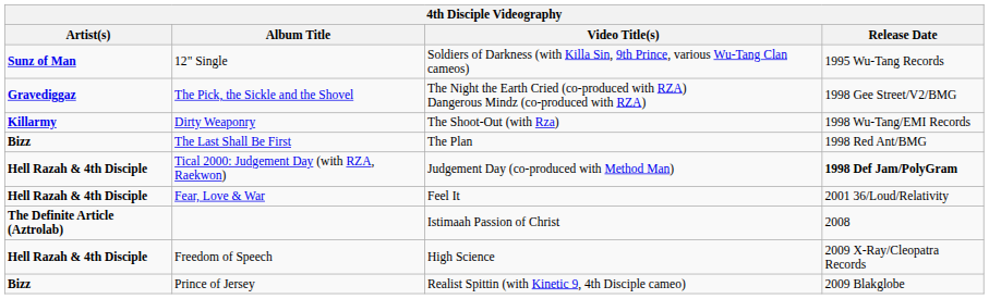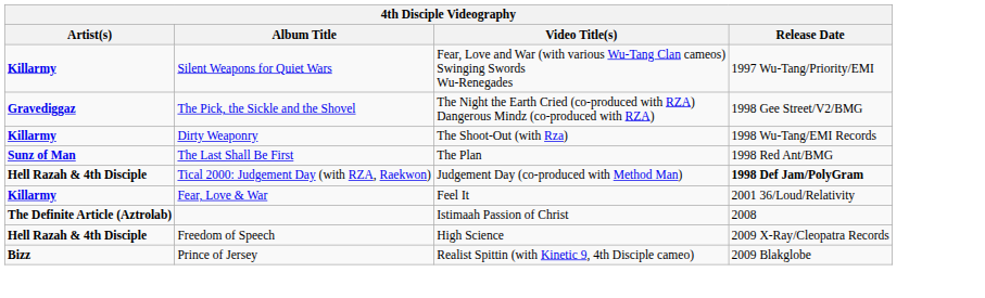 <table class="wikitable">
 <tr>
 <th colspan=4>4th Disciple Videography</th>
 </tr>
 <tr>
 <th>Artist(s)</th>
 <th>Album Title</th>
 <th>Video Title(s)</th>
 <th>Release Date</th>
 </tr>
 <tr>
-<td><strong><a href='#'>Sunz of Man</a></strong></td>
-<td>12" Single</td>
-<td>Soldiers of Darkness (with <a href='#'>Killa Sin</a>, <a href='#'>9th Prince</a>, various <a href='#'>Wu-Tang Clan</a> cameos)</td>
-<td>1995 Wu-Tang Records</td>
+<td><strong><a href='#'>Killarmy</a></strong></td>
+<td><a href='#'>Silent Weapons for Quiet Wars</a></td>
+<td>Fear, Love and War  (with various <a href='#'>Wu-Tang Clan</a> cameos)<br>Swinging Swords<br>Wu-Renegades</td>
+<td>1997 Wu-Tang/Priority/EMI</td>
 </tr>
 <tr>
 <td><strong><a href='#'>Gravediggaz</a></strong></td>
 <td><a href='#'>The Pick, the Sickle and the Shovel</a></td>
 <td>The Night the Earth Cried (co-produced with <a href='#'>RZA</a>)<br>Dangerous Mindz (co-produced with <a href='#'>RZA</a>)</td>
 <td>1998 Gee Street/V2/BMG</td>
 </tr>
 <tr>
 <td><strong><a href='#'>Killarmy</a></strong></td>
 <td><a href='#'>Dirty Weaponry</a></td>
 <td>The Shoot-Out (with <a href='#'>Rza</a>)</td>
 <td>1998 Wu-Tang/EMI Records</td>
 </tr>
 <tr>
-<td><strong>Bizz</strong></td>
+<td><strong><a href='#'>Sunz of Man</a></strong></td>
 <td><a href='#'>The Last Shall Be First</a></td>
 <td>The Plan</td>
 <td>1998 Red Ant/BMG</td>
 </tr>
 <tr>
 <td><strong>Hell Razah & 4th Disciple</strong></td>
 <td><a href='#'>Tical 2000: Judgement Day</a> (with <a href='#'>RZA</a>, <a href='#'>Raekwon</a>)</td>
 <td>Judgement Day (co-produced with <a href='#'>Method Man</a>)</td>
 <td><strong>1998 Def Jam/PolyGram</strong></td>
 </tr>
 <tr>
-<td><strong>Hell Razah & 4th Disciple</strong></td>
+<td><strong><a href='#'>Killarmy</a></strong></td>
 <td><a href='#'>Fear, Love & War</a></td>
 <td>Feel It</td>
 <td>2001 36/Loud/Relativity</td>
 </tr>
 <tr>
 <td><strong>The Definite Article (Aztrolab)</strong></td>
 <td></td>
 <td>Istimaah Passion of Christ</td>
 <td>2008</td>
 </tr>
 <tr>
 <td><strong>Hell Razah & 4th Disciple</strong></td>
 <td>Freedom of Speech</td>
 <td>High Science</td>
 <td>2009 X-Ray/Cleopatra Records</td>
 </tr>
 <tr>
 <td><strong>Bizz</strong></td>
 <td>Prince of Jersey</td>
 <td>Realist Spittin (with <a href='#'>Kinetic 9</a>, 4th Disciple cameo)</td>
 <td>2009 Blakglobe</td>
 </tr>
 </table>
